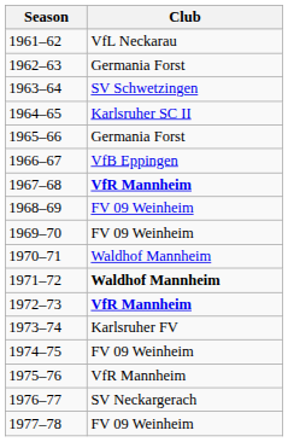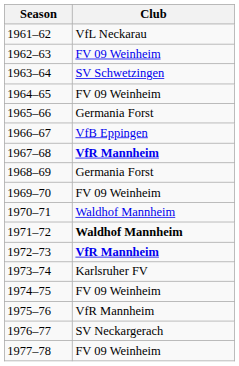 <table class="wikitable">
 <tr align="center" bgcolor="#dfdfdf">
 <th width="80">Season</th>
 <th width="200">Club</th>
 </tr>
 <tr>
 <td>1961–62</td>
 <td>VfL Neckarau</td>
 </tr>
 <tr>
 <td>1962–63</td>
-<td>Germania Forst</td>
+<td><a href='#'>FV 09 Weinheim</a></td>
 </tr>
 <tr>
 <td>1963–64</td>
 <td><a href='#'>SV Schwetzingen</a></td>
 </tr>
 <tr>
 <td>1964–65</td>
-<td><a href='#'>Karlsruher SC II</a></td>
+<td>FV 09 Weinheim</td>
 </tr>
 <tr>
 <td>1965–66</td>
 <td>Germania Forst</td>
 </tr>
 <tr>
 <td>1966–67</td>
 <td><a href='#'>VfB Eppingen</a></td>
 </tr>
 <tr>
 <td>1967–68</td>
 <td><strong><a href='#'>VfR Mannheim</a></strong></td>
 </tr>
 <tr>
 <td>1968–69</td>
-<td><a href='#'>FV 09 Weinheim</a></td>
+<td>Germania Forst</td>
 </tr>
 <tr>
 <td>1969–70</td>
 <td>FV 09 Weinheim</td>
 </tr>
 <tr>
 <td>1970–71</td>
 <td><a href='#'>Waldhof Mannheim</a></td>
 </tr>
 <tr>
 <td>1971–72</td>
 <td><strong>Waldhof Mannheim</strong></td>
 </tr>
 <tr>
 <td>1972–73</td>
 <td><strong><a href='#'>VfR Mannheim</a></strong></td>
 </tr>
 <tr>
 <td>1973–74</td>
 <td>Karlsruher FV</td>
 </tr>
 <tr>
 <td>1974–75</td>
 <td>FV 09 Weinheim</td>
 </tr>
 <tr>
 <td>1975–76</td>
 <td>VfR Mannheim</td>
 </tr>
 <tr>
 <td>1976–77</td>
 <td>SV Neckargerach</td>
 </tr>
 <tr>
 <td>1977–78</td>
 <td>FV 09 Weinheim</td>
 </tr>
 </table>
